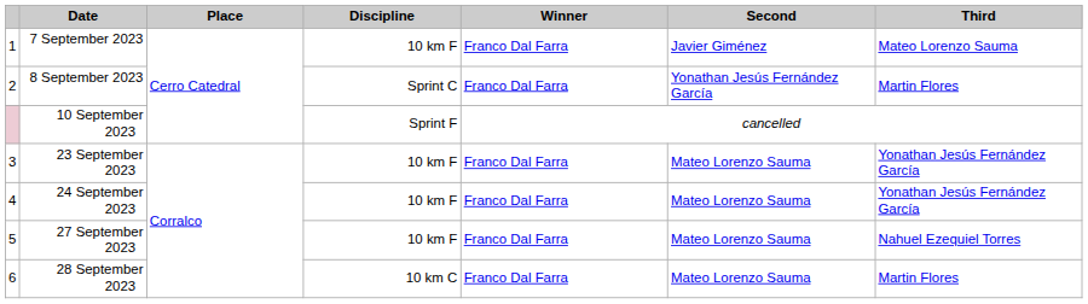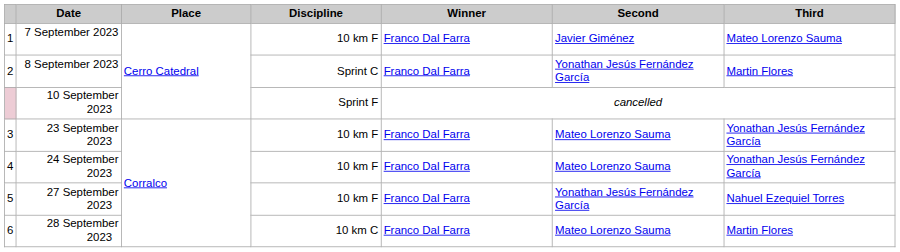 <table class="wikitable plainrowheaders" style="background:#fff; font-size:86%; line-height:16px; border:grey solid 1px; border-collapse:collapse;">
 <tr style="background:#ccc; text-align:center;">
 <th scope="col" style="background:#ccc; width=30 px;"></th>
 <th scope="col" style="background:#ccc; width:120px;">Date</th>
 <th scope="col" style="background:#ccc; width:150px;">Place</th>
 <th scope="col" style="background:#ccc; width:150px;">Discipline</th>
 <th scope="col" style="background:#ccc; width:200px;">Winner</th>
 <th scope="col" style="background:#ccc; width:200px;">Second</th>
 <th scope="col" style="background:#ccc; width:200px;">Third</th>
 </tr>
 <tr>
 <td align=center>1</td>
 <td align=right>7 September 2023  </td>
 <td rowspan=3> <a href='#'>Cerro Catedral</a></td>
 <td align=right>10 km F</td>
 <td> <a href='#'>Franco Dal Farra</a></td>
 <td> <a href='#'>Javier Giménez</a></td>
 <td> <a href='#'>Mateo Lorenzo Sauma</a></td>
 </tr>
 <tr>
 <td align=center>2</td>
 <td align=right>8 September 2023  </td>
 <td align=right>Sprint C</td>
 <td> <a href='#'>Franco Dal Farra</a></td>
 <td> <a href='#'>Yonathan Jesús Fernández García</a></td>
 <td> <a href='#'>Martin Flores</a></td>
 </tr>
 <tr>
 <td bgcolor="EDCCD5"></td>
 <td align=right>10 September 2023  </td>
 <td align=right>Sprint F</td>
 <td colspan=3 align=center><em>cancelled</em></td>
 </tr>
 <tr>
 <td align=center>3</td>
 <td align=right>23 September 2023  </td>
 <td rowspan=4> <a href='#'>Corralco</a></td>
 <td align=right>10 km F</td>
 <td> <a href='#'>Franco Dal Farra</a></td>
 <td> <a href='#'>Mateo Lorenzo Sauma</a></td>
 <td> <a href='#'>Yonathan Jesús Fernández García</a></td>
 </tr>
 <tr>
 <td align=center>4</td>
 <td align=right>24 September 2023  </td>
 <td align=right>10 km F</td>
 <td> <a href='#'>Franco Dal Farra</a></td>
 <td> <a href='#'>Mateo Lorenzo Sauma</a></td>
 <td> <a href='#'>Yonathan Jesús Fernández García</a></td>
 </tr>
 <tr>
 <td align=center>5</td>
 <td align=right>27 September 2023  </td>
 <td align=right>10 km F</td>
 <td> <a href='#'>Franco Dal Farra</a></td>
-<td> <a href='#'>Mateo Lorenzo Sauma</a></td>
+<td> <a href='#'>Yonathan Jesús Fernández García</a></td>
 <td> <a href='#'>Nahuel Ezequiel Torres</a></td>
 </tr>
 <tr>
 <td align=center>6</td>
 <td align=right>28 September 2023  </td>
 <td align=right>10 km C</td>
 <td> <a href='#'>Franco Dal Farra</a></td>
 <td> <a href='#'>Mateo Lorenzo Sauma</a></td>
 <td> <a href='#'>Martin Flores</a></td>
 </tr>
 </table>
